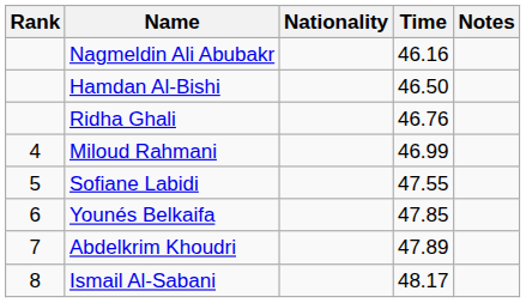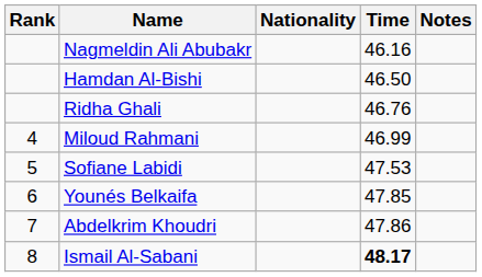 <table class="wikitable sortable" style="text-align:center;font-size:95%">
 <tr>
 <th>Rank</th>
 <th>Name</th>
 <th>Nationality</th>
 <th>Time</th>
 <th>Notes</th>
 </tr>
 <tr>
 <td></td>
 <td align=left><a href='#'>Nagmeldin Ali Abubakr</a></td>
 <td align=left></td>
 <td>46.16</td>
 <td></td>
 </tr>
 <tr>
 <td></td>
 <td align=left><a href='#'>Hamdan Al-Bishi</a></td>
 <td align=left></td>
 <td>46.50</td>
 <td></td>
 </tr>
 <tr>
 <td></td>
 <td align=left><a href='#'>Ridha Ghali</a></td>
 <td align=left></td>
 <td>46.76</td>
 <td></td>
 </tr>
 <tr>
 <td>4</td>
 <td align=left><a href='#'>Miloud Rahmani</a></td>
 <td align=left></td>
 <td>46.99</td>
 <td></td>
 </tr>
 <tr>
 <td>5</td>
 <td align=left><a href='#'>Sofiane Labidi</a></td>
 <td align=left></td>
-<td>47.55</td>
+<td>47.53</td>
 <td></td>
 </tr>
 <tr>
 <td>6</td>
 <td align=left><a href='#'>Younés Belkaifa</a></td>
 <td align=left></td>
 <td>47.85</td>
 <td></td>
 </tr>
 <tr>
 <td>7</td>
 <td align=left><a href='#'>Abdelkrim Khoudri</a></td>
 <td align=left></td>
-<td>47.89</td>
+<td>47.86</td>
 <td></td>
 </tr>
 <tr>
 <td>8</td>
 <td align=left><a href='#'>Ismail Al-Sabani</a></td>
 <td align=left></td>
-<td>48.17</td>
+<td><strong>48.17</strong></td>
 <td></td>
 </tr>
 </table>
